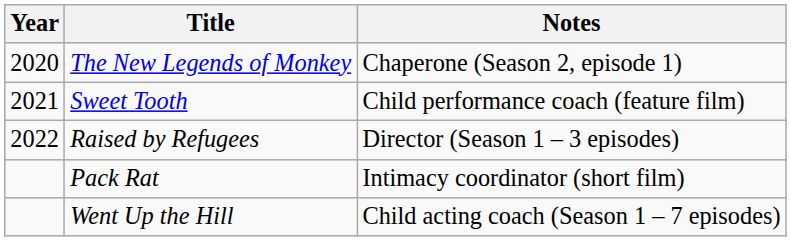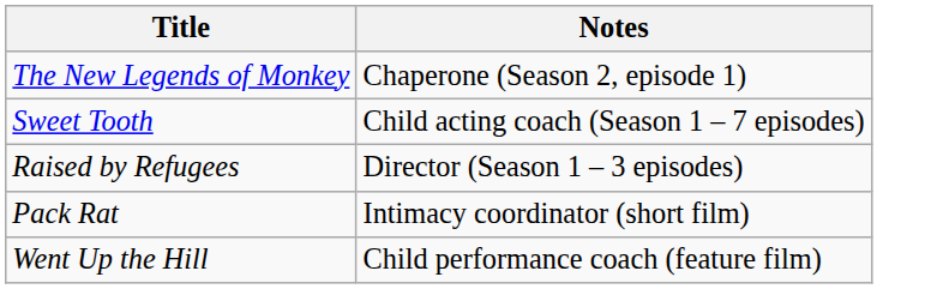 <table class="wikitable plainrowheaders sortable">
 <tr>
-<th scope="col">Year</th>
 <th scope="col">Title</th>
 <th class="unsortable">Notes</th>
 </tr>
 <tr>
-<td>2020</td>
 <td><em><a href='#'>The New Legends of Monkey</a></em></td>
 <td>Chaperone (Season 2, episode 1)</td>
 </tr>
 <tr>
-<td>2021</td>
 <td><em><a href='#'>Sweet Tooth</a></em></td>
-<td>Child performance coach (feature film)</td>
+<td>Child acting coach (Season 1 – 7 episodes)</td>
 </tr>
 <tr>
-<td>2022</td>
 <td><em>Raised by Refugees</em></td>
 <td>Director (Season 1 – 3 episodes)</td>
 </tr>
 <tr>
-<td></td>
 <td><em>Pack Rat</em></td>
 <td>Intimacy coordinator (short film)</td>
 </tr>
 <tr>
-<td></td>
 <td><em>Went Up the Hill</em></td>
-<td>Child acting coach (Season 1 – 7 episodes)</td>
+<td>Child performance coach (feature film)</td>
 </tr>
 </table>
